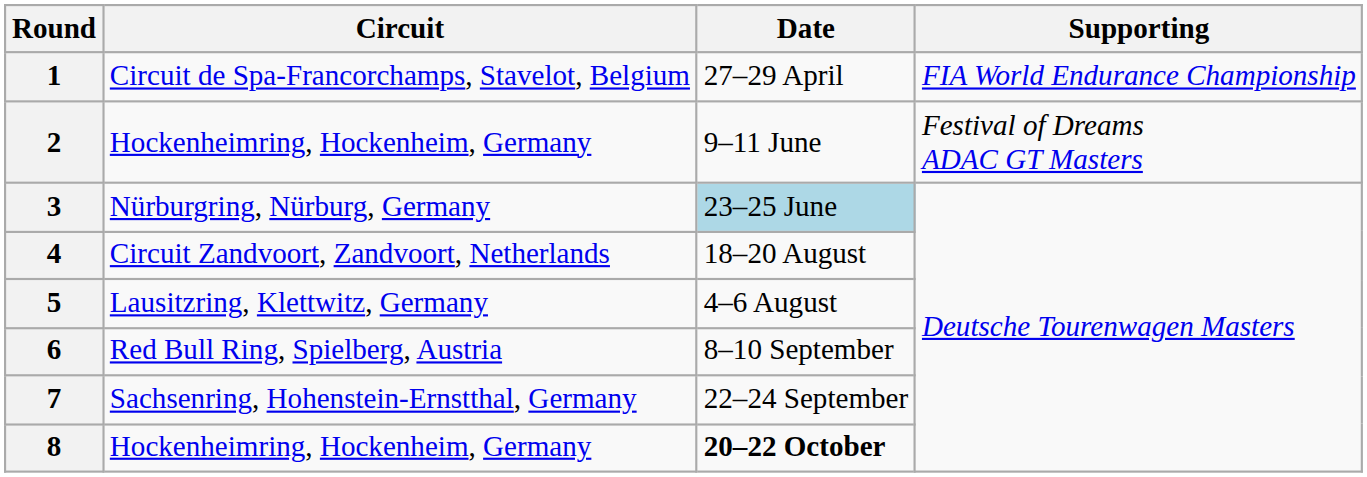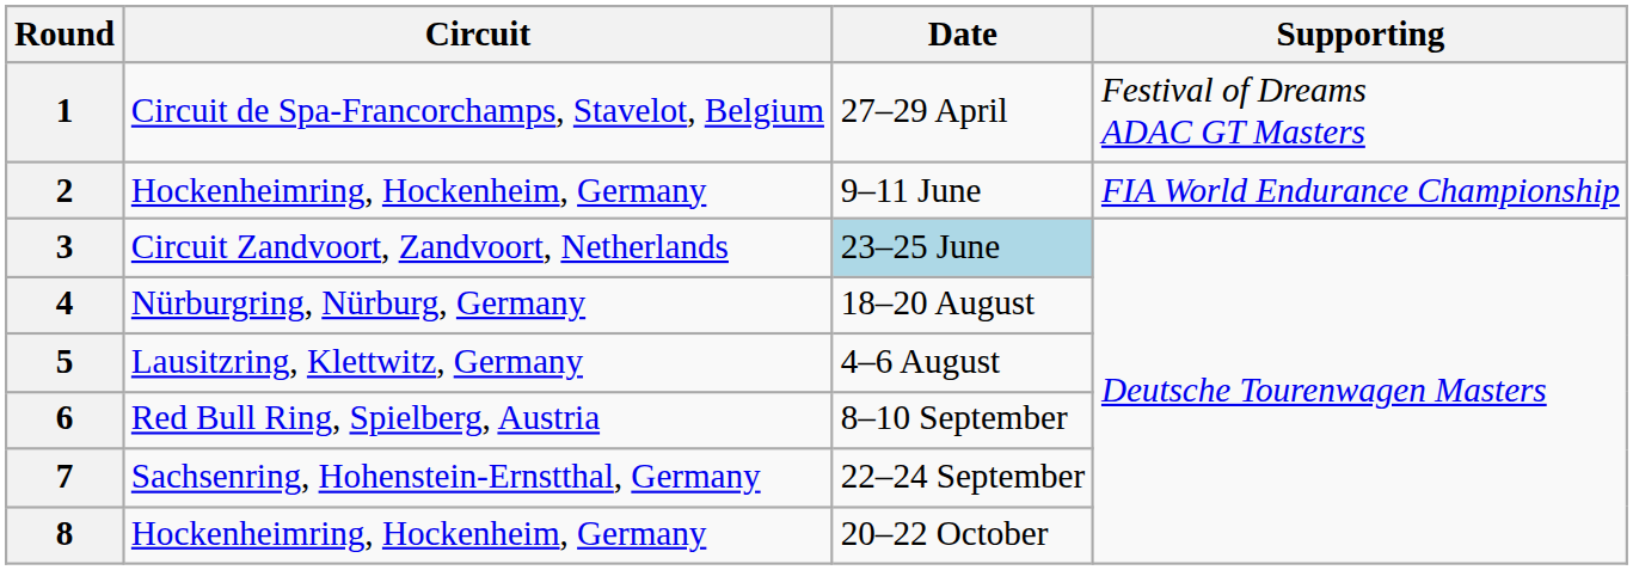 <table class="wikitable" style="font-size: 85%;">
 <tr>
 <th>Round</th>
 <th>Circuit</th>
 <th>Date</th>
 <th>Supporting</th>
 </tr>
 <tr>
 <th>1</th>
 <td> <a href='#'>Circuit de Spa-Francorchamps</a>, <a href='#'>Stavelot</a>, <a href='#'>Belgium</a></td>
 <td>27–29 April</td>
-<td><a href='#'><em>FIA World Endurance Championship</em></a></td>
+<td><em>Festival of Dreams</em><br><a href='#'><em>ADAC GT Masters</em></a></td>
 </tr>
 <tr>
 <th>2</th>
 <td> <a href='#'>Hockenheimring</a>, <a href='#'>Hockenheim</a>, <a href='#'>Germany</a></td>
 <td>9–11 June</td>
-<td><em>Festival of Dreams</em><br><a href='#'><em>ADAC GT Masters</em></a></td>
+<td><a href='#'><em>FIA World Endurance Championship</em></a></td>
 </tr>
 <tr>
 <th>3</th>
-<td><em></em> <a href='#'>Nürburgring</a>, <a href='#'>Nürburg</a>, <a href='#'>Germany</a></td>
+<td> <a href='#'>Circuit Zandvoort</a>, <a href='#'>Zandvoort</a>, <a href='#'>Netherlands</a></td>
 <td style="background: lightblue;">23–25 June</td>
 <td rowspan="6"><a href='#'><em>Deutsche Tourenwagen Masters</em></a></td>
 </tr>
 <tr>
 <th>4</th>
-<td> <a href='#'>Circuit Zandvoort</a>, <a href='#'>Zandvoort</a>, <a href='#'>Netherlands</a></td>
+<td><em></em> <a href='#'>Nürburgring</a>, <a href='#'>Nürburg</a>, <a href='#'>Germany</a></td>
 <td>18–20 August</td>
 </tr>
 <tr>
 <th>5</th>
 <td> <a href='#'>Lausitzring</a>, <a href='#'>Klettwitz</a>, <a href='#'>Germany</a></td>
 <td>4–6 August</td>
 </tr>
 <tr>
 <th>6</th>
 <td> <a href='#'>Red Bull Ring</a>, <a href='#'>Spielberg</a>, <a href='#'>Austria</a></td>
 <td>8–10 September</td>
 </tr>
 <tr>
 <th>7</th>
 <td> <a href='#'>Sachsenring</a>, <a href='#'>Hohenstein-Ernstthal</a>, <a href='#'>Germany</a></td>
 <td>22–24 September</td>
 </tr>
 <tr>
 <th>8</th>
 <td> <a href='#'>Hockenheimring</a>, <a href='#'>Hockenheim</a>, <a href='#'>Germany</a></td>
-<td><strong>20–22 October</strong></td>
+<td>20–22 October</td>
 </tr>
 </table>
